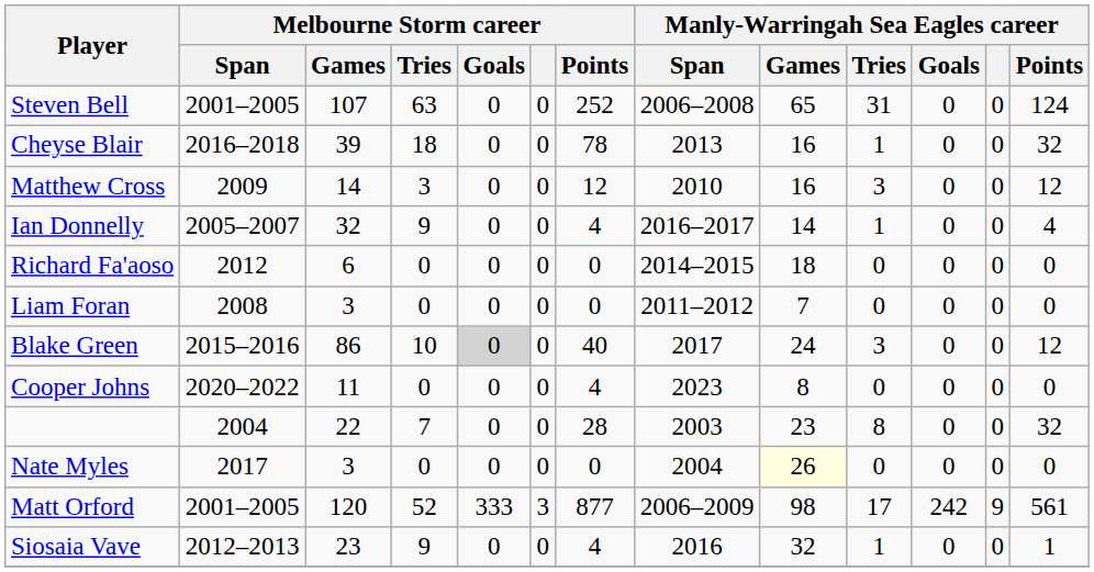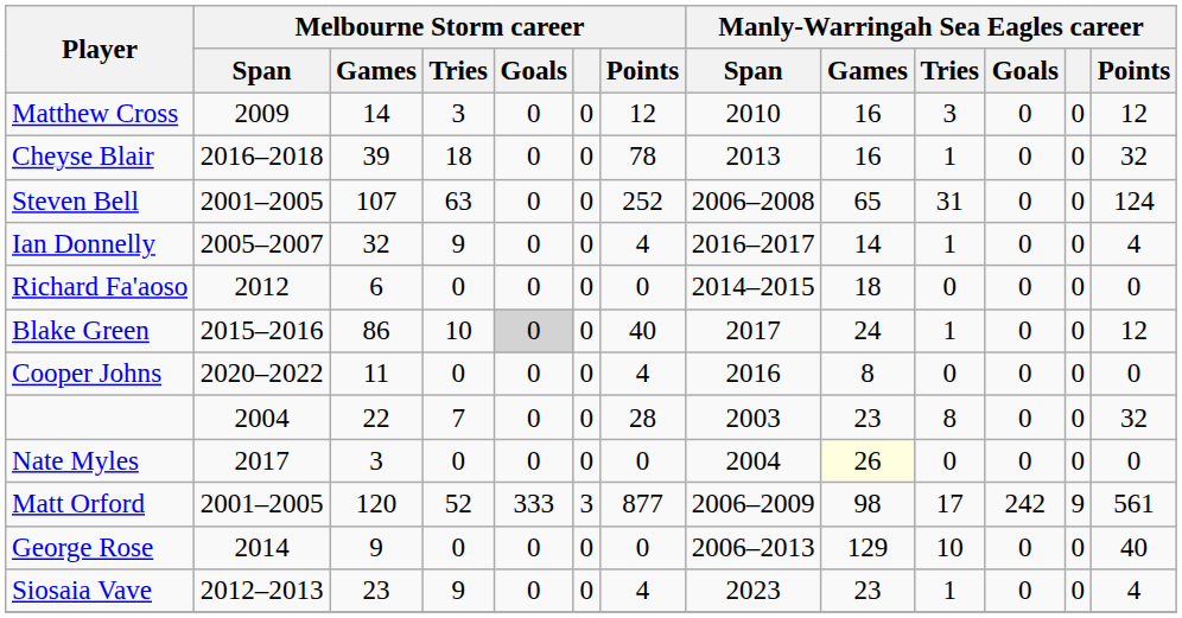 <table class="wikitable" style="text-align:center;">
 <tr>
 <th rowspan="2">Player</th>
 <th colspan="6">Melbourne Storm career</th>
 <th colspan="6">Manly-Warringah Sea Eagles career</th>
 </tr>
 <tr>
 <th>Span</th>
 <th>Games</th>
 <th>Tries</th>
 <th>Goals</th>
 <th></th>
 <th>Points</th>
 <th>Span</th>
 <th>Games</th>
 <th>Tries</th>
 <th>Goals</th>
 <th></th>
 <th>Points</th>
 </tr>
 <tr>
-<td style="text-align:left;"><a href='#'>Steven Bell</a></td>
-<td>2001–2005</td>
-<td>107</td>
-<td>63</td>
+<td style="text-align:left;"><a href='#'>Matthew Cross</a></td>
+<td>2009</td>
+<td>14</td>
+<td>3</td>
 <td>0</td>
 <td>0</td>
-<td>252</td>
-<td>2006–2008</td>
-<td>65</td>
-<td>31</td>
+<td>12</td>
+<td>2010</td>
+<td>16</td>
+<td>3</td>
 <td>0</td>
 <td>0</td>
-<td>124</td>
+<td>12</td>
 </tr>
 <tr>
 <td style="text-align:left;"><a href='#'>Cheyse Blair</a></td>
 <td>2016–2018</td>
 <td>39</td>
 <td>18</td>
 <td>0</td>
 <td>0</td>
 <td>78</td>
 <td>2013</td>
 <td>16</td>
 <td>1</td>
 <td>0</td>
 <td>0</td>
 <td>32</td>
 </tr>
 <tr>
-<td style="text-align:left;"><a href='#'>Matthew Cross</a></td>
-<td>2009</td>
-<td>14</td>
-<td>3</td>
+<td style="text-align:left;"><a href='#'>Steven Bell</a></td>
+<td>2001–2005</td>
+<td>107</td>
+<td>63</td>
 <td>0</td>
 <td>0</td>
-<td>12</td>
-<td>2010</td>
-<td>16</td>
-<td>3</td>
+<td>252</td>
+<td>2006–2008</td>
+<td>65</td>
+<td>31</td>
 <td>0</td>
 <td>0</td>
-<td>12</td>
+<td>124</td>
 </tr>
 <tr>
 <td style="text-align:left;"><a href='#'>Ian Donnelly</a></td>
 <td>2005–2007</td>
 <td>32</td>
 <td>9</td>
 <td>0</td>
 <td>0</td>
 <td>4</td>
 <td>2016–2017</td>
 <td>14</td>
 <td>1</td>
 <td>0</td>
 <td>0</td>
 <td>4</td>
 </tr>
 <tr>
 <td style="text-align:left;"><a href='#'>Richard Fa'aoso</a></td>
 <td>2012</td>
 <td>6</td>
 <td>0</td>
 <td>0</td>
 <td>0</td>
 <td>0</td>
 <td>2014–2015</td>
 <td>18</td>
 <td>0</td>
 <td>0</td>
 <td>0</td>
 <td>0</td>
 </tr>
 <tr>
-<td style="text-align:left;"><a href='#'>Liam Foran</a></td>
-<td>2008</td>
-<td>3</td>
-<td>0</td>
-<td>0</td>
-<td>0</td>
-<td>0</td>
-<td>2011–2012</td>
-<td>7</td>
-<td>0</td>
-<td>0</td>
-<td>0</td>
-<td>0</td>
-</tr>
-<tr>
 <td style="text-align:left;"><a href='#'>Blake Green</a></td>
 <td>2015–2016</td>
 <td>86</td>
 <td>10</td>
 <td style="background: lightgrey;">0</td>
 <td>0</td>
 <td>40</td>
 <td>2017</td>
 <td>24</td>
-<td>3</td>
+<td>1</td>
 <td>0</td>
 <td>0</td>
 <td>12</td>
 </tr>
 <tr>
 <td style="text-align:left;"><a href='#'>Cooper Johns</a></td>
 <td>2020–2022</td>
 <td>11</td>
 <td>0</td>
 <td>0</td>
 <td>0</td>
 <td>4</td>
-<td>2023</td>
+<td>2016</td>
 <td>8</td>
 <td>0</td>
 <td>0</td>
 <td>0</td>
 <td>0</td>
 </tr>
 <tr>
 <td style="text-align:left;"></td>
 <td>2004</td>
 <td>22</td>
 <td>7</td>
 <td>0</td>
 <td>0</td>
 <td>28</td>
 <td>2003</td>
 <td>23</td>
 <td>8</td>
 <td>0</td>
 <td>0</td>
 <td>32</td>
 </tr>
 <tr>
 <td style="text-align:left;"><a href='#'>Nate Myles</a></td>
 <td>2017</td>
 <td>3</td>
 <td>0</td>
 <td>0</td>
 <td>0</td>
 <td>0</td>
 <td>2004</td>
 <td style="background: lightyellow;">26</td>
 <td>0</td>
 <td>0</td>
 <td>0</td>
 <td>0</td>
 </tr>
 <tr>
 <td style="text-align:left;"><a href='#'>Matt Orford</a></td>
 <td>2001–2005</td>
 <td>120</td>
 <td>52</td>
 <td>333</td>
 <td>3</td>
 <td>877</td>
 <td>2006–2009</td>
 <td>98</td>
 <td>17</td>
 <td>242</td>
 <td>9</td>
 <td>561</td>
 </tr>
 <tr>
+<td style="text-align:left;"><a href='#'>George Rose</a></td>
+<td>2014</td>
+<td>9</td>
+<td>0</td>
+<td>0</td>
+<td>0</td>
+<td>0</td>
+<td>2006–2013</td>
+<td>129</td>
+<td>10</td>
+<td>0</td>
+<td>0</td>
+<td>40</td>
+</tr>
+<tr>
 <td style="text-align:left;"><a href='#'>Siosaia Vave</a></td>
 <td>2012–2013</td>
 <td>23</td>
 <td>9</td>
 <td>0</td>
 <td>0</td>
 <td>4</td>
-<td>2016</td>
-<td>32</td>
+<td>2023</td>
+<td>23</td>
 <td>1</td>
 <td>0</td>
 <td>0</td>
-<td>1</td>
+<td>4</td>
 </tr>
 <tr>
 </tr>
 </table>
